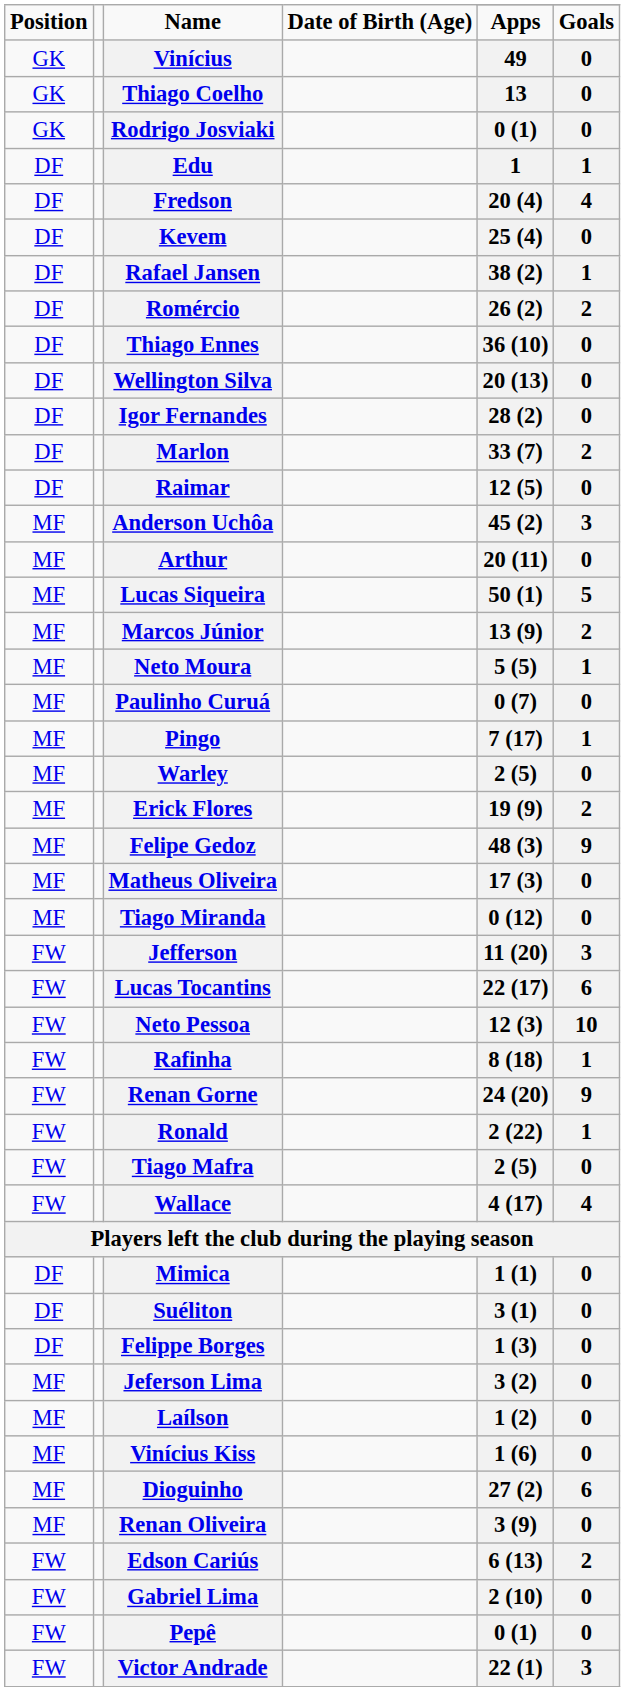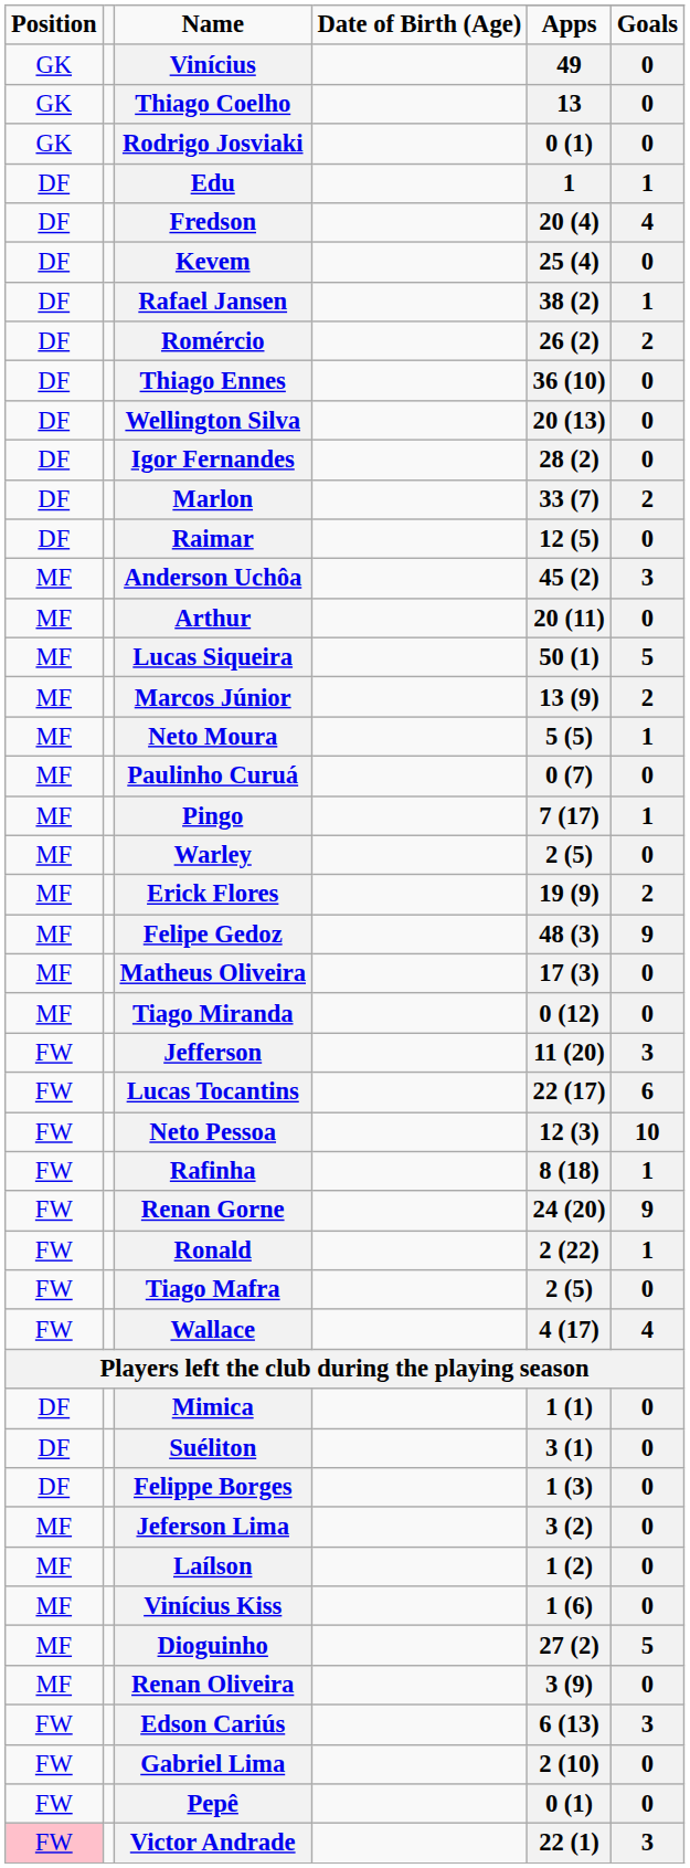 <table class="wikitable sortable plainrowheaders" style="text-align:center">
 <tr>
 <td rowspan="2"><strong>Position</strong></td>
 <td rowspan="2"></td>
 <td rowspan="2"><strong>Name</strong></td>
 <td rowspan="2"><strong>Date of Birth (Age)</strong></td>
 </tr>
 <tr>
 <td rowspan="1"><strong>Apps</strong></td>
 <td rowspan="1"><strong>Goals</strong></td>
 </tr>
 <tr>
 <td><a href='#'>GK</a></td>
 <td></td>
 <th scope="row"><a href='#'>Vinícius</a></th>
 <td></td>
 <th>49</th>
 <th>0</th>
 </tr>
 <tr>
 <td><a href='#'>GK</a></td>
 <td></td>
 <th scope="row"><a href='#'>Thiago Coelho</a></th>
 <td></td>
 <th>13</th>
 <th>0</th>
 </tr>
 <tr>
 <td><a href='#'>GK</a></td>
 <td></td>
 <th scope="row"><a href='#'>Rodrigo Josviaki</a></th>
 <td></td>
 <th>0 (1)</th>
 <th>0</th>
 </tr>
 <tr>
 <td><a href='#'>DF</a></td>
 <td></td>
 <th scope="row"><a href='#'>Edu</a></th>
 <td></td>
 <th>1</th>
 <th>1</th>
 </tr>
 <tr>
 <td><a href='#'>DF</a></td>
 <td></td>
 <th scope="row"><a href='#'>Fredson</a></th>
 <td></td>
 <th>20 (4)</th>
 <th>4</th>
 </tr>
 <tr>
 <td><a href='#'>DF</a></td>
 <td></td>
 <th scope="row"><a href='#'>Kevem</a></th>
 <td></td>
 <th>25 (4)</th>
 <th>0</th>
 </tr>
 <tr>
 <td><a href='#'>DF</a></td>
 <td></td>
 <th scope="row"><a href='#'>Rafael Jansen</a></th>
 <td></td>
 <th>38 (2)</th>
 <th>1</th>
 </tr>
 <tr>
 <td><a href='#'>DF</a></td>
 <td></td>
 <th scope="row"><a href='#'>Romércio</a></th>
 <td></td>
 <th>26 (2)</th>
 <th>2</th>
 </tr>
 <tr>
 <td><a href='#'>DF</a></td>
 <td></td>
 <th scope="row"><a href='#'>Thiago Ennes</a></th>
 <td></td>
 <th>36 (10)</th>
 <th>0</th>
 </tr>
 <tr>
 <td><a href='#'>DF</a></td>
 <td></td>
 <th scope="row"><a href='#'>Wellington Silva</a></th>
 <td></td>
 <th>20 (13)</th>
 <th>0</th>
 </tr>
 <tr>
 <td><a href='#'>DF</a></td>
 <td></td>
 <th scope="row"><a href='#'>Igor Fernandes</a></th>
 <td></td>
 <th>28 (2)</th>
 <th>0</th>
 </tr>
 <tr>
 <td><a href='#'>DF</a></td>
 <td></td>
 <th scope="row"><a href='#'>Marlon</a></th>
 <td></td>
 <th>33 (7)</th>
 <th>2</th>
 </tr>
 <tr>
 <td><a href='#'>DF</a></td>
 <td></td>
 <th scope="row"><a href='#'>Raimar</a></th>
 <td></td>
 <th>12 (5)</th>
 <th>0</th>
 </tr>
 <tr>
 <td><a href='#'>MF</a></td>
 <td></td>
 <th scope="row"><a href='#'>Anderson Uchôa</a></th>
 <td></td>
 <th>45 (2)</th>
 <th>3</th>
 </tr>
 <tr>
 <td><a href='#'>MF</a></td>
 <td></td>
 <th scope="row"><a href='#'>Arthur</a></th>
 <td></td>
 <th>20 (11)</th>
 <th>0</th>
 </tr>
 <tr>
 <td><a href='#'>MF</a></td>
 <td></td>
 <th scope="row"><a href='#'>Lucas Siqueira</a></th>
 <td></td>
 <th>50 (1)</th>
 <th>5</th>
 </tr>
 <tr>
 <td><a href='#'>MF</a></td>
 <td></td>
 <th scope="row"><a href='#'>Marcos Júnior</a></th>
 <td></td>
 <th>13 (9)</th>
 <th>2</th>
 </tr>
 <tr>
 <td><a href='#'>MF</a></td>
 <td></td>
 <th scope="row"><a href='#'>Neto Moura</a></th>
 <td></td>
 <th>5 (5)</th>
 <th>1</th>
 </tr>
 <tr>
 <td><a href='#'>MF</a></td>
 <td></td>
 <th scope="row"><a href='#'>Paulinho Curuá</a></th>
 <td></td>
 <th>0 (7)</th>
 <th>0</th>
 </tr>
 <tr>
 <td><a href='#'>MF</a></td>
 <td></td>
 <th scope="row"><a href='#'>Pingo</a></th>
 <td></td>
 <th>7 (17)</th>
 <th>1</th>
 </tr>
 <tr>
 <td><a href='#'>MF</a></td>
 <td></td>
 <th scope="row"><a href='#'>Warley</a></th>
 <td></td>
 <th>2 (5)</th>
 <th>0</th>
 </tr>
 <tr>
 <td><a href='#'>MF</a></td>
 <td></td>
 <th scope="row"><a href='#'>Erick Flores</a></th>
 <td></td>
 <th>19 (9)</th>
 <th>2</th>
 </tr>
 <tr>
 <td><a href='#'>MF</a></td>
 <td></td>
 <th scope="row"><a href='#'>Felipe Gedoz</a></th>
 <td></td>
 <th>48 (3)</th>
 <th>9</th>
 </tr>
 <tr>
 <td><a href='#'>MF</a></td>
 <td></td>
 <th scope="row"><a href='#'>Matheus Oliveira</a></th>
 <td></td>
 <th>17 (3)</th>
 <th>0</th>
 </tr>
 <tr>
 <td><a href='#'>MF</a></td>
 <td></td>
 <th scope="row"><a href='#'>Tiago Miranda</a></th>
 <td></td>
 <th>0 (12)</th>
 <th>0</th>
 </tr>
 <tr>
 <td><a href='#'>FW</a></td>
 <td></td>
 <th scope="row"><a href='#'>Jefferson</a></th>
 <td></td>
 <th>11 (20)</th>
 <th>3</th>
 </tr>
 <tr>
 <td><a href='#'>FW</a></td>
 <td></td>
 <th scope="row"><a href='#'>Lucas Tocantins</a></th>
 <td></td>
 <th>22 (17)</th>
 <th>6</th>
 </tr>
 <tr>
 <td><a href='#'>FW</a></td>
 <td></td>
 <th scope="row"><a href='#'>Neto Pessoa</a></th>
 <td></td>
 <th>12 (3)</th>
 <th>10</th>
 </tr>
 <tr>
 <td><a href='#'>FW</a></td>
 <td></td>
 <th scope="row"><a href='#'>Rafinha</a></th>
 <td></td>
 <th>8 (18)</th>
 <th>1</th>
 </tr>
 <tr>
 <td><a href='#'>FW</a></td>
 <td></td>
 <th scope="row"><a href='#'>Renan Gorne</a></th>
 <td></td>
 <th>24 (20)</th>
 <th>9</th>
 </tr>
 <tr>
 <td><a href='#'>FW</a></td>
 <td></td>
 <th scope="row"><a href='#'>Ronald</a></th>
 <td></td>
 <th>2 (22)</th>
 <th>1</th>
 </tr>
 <tr>
 <td><a href='#'>FW</a></td>
 <td></td>
 <th scope="row"><a href='#'>Tiago Mafra</a></th>
 <td></td>
 <th>2 (5)</th>
 <th>0</th>
 </tr>
 <tr>
 <td><a href='#'>FW</a></td>
 <td></td>
 <th scope="row"><a href='#'>Wallace</a></th>
 <td></td>
 <th>4 (17)</th>
 <th>4</th>
 </tr>
 <tr>
 <th colspan="16">Players left the club during the playing season</th>
 </tr>
 <tr>
 <td><a href='#'>DF</a></td>
 <td></td>
 <th scope="row"><a href='#'>Mimica</a></th>
 <td></td>
 <th>1 (1)</th>
 <th>0</th>
 </tr>
 <tr>
 <td><a href='#'>DF</a></td>
 <td></td>
 <th scope="row"><a href='#'>Suéliton</a></th>
 <td></td>
 <th>3 (1)</th>
 <th>0</th>
 </tr>
 <tr>
 <td><a href='#'>DF</a></td>
 <td></td>
 <th scope="row"><a href='#'>Felippe Borges</a></th>
 <td></td>
 <th>1 (3)</th>
 <th>0</th>
 </tr>
 <tr>
 <td><a href='#'>MF</a></td>
 <td></td>
 <th scope="row"><a href='#'>Jeferson Lima</a></th>
 <td></td>
 <th>3 (2)</th>
 <th>0</th>
 </tr>
 <tr>
 <td><a href='#'>MF</a></td>
 <td></td>
 <th scope="row"><a href='#'>Laílson</a></th>
 <td></td>
 <th>1 (2)</th>
 <th>0</th>
 </tr>
 <tr>
 <td><a href='#'>MF</a></td>
 <td></td>
 <th scope="row"><a href='#'>Vinícius Kiss</a></th>
 <td></td>
 <th>1 (6)</th>
 <th>0</th>
 </tr>
 <tr>
 <td><a href='#'>MF</a></td>
 <td></td>
 <th scope="row"><a href='#'>Dioguinho</a></th>
 <td></td>
 <th>27 (2)</th>
-<th>6</th>
+<th>5</th>
 </tr>
 <tr>
 <td><a href='#'>MF</a></td>
 <td></td>
 <th scope="row"><a href='#'>Renan Oliveira</a></th>
 <td></td>
 <th>3 (9)</th>
 <th>0</th>
 </tr>
 <tr>
 <td><a href='#'>FW</a></td>
 <td></td>
 <th scope="row"><a href='#'>Edson Cariús</a></th>
 <td></td>
 <th>6 (13)</th>
-<th>2</th>
+<th>3</th>
 </tr>
 <tr>
 <td><a href='#'>FW</a></td>
 <td></td>
 <th scope="row"><a href='#'>Gabriel Lima</a></th>
 <td></td>
 <th>2 (10)</th>
 <th>0</th>
 </tr>
 <tr>
 <td><a href='#'>FW</a></td>
 <td></td>
 <th scope="row"><a href='#'>Pepê</a></th>
 <td></td>
 <th>0 (1)</th>
 <th>0</th>
 </tr>
 <tr>
-<td><a href='#'>FW</a></td>
+<td style="background: pink;"><a href='#'>FW</a></td>
 <td></td>
 <th scope="row"><a href='#'>Victor Andrade</a></th>
 <td></td>
 <th>22 (1)</th>
 <th>3</th>
 </tr>
 <tr>
 </tr>
 </table>
